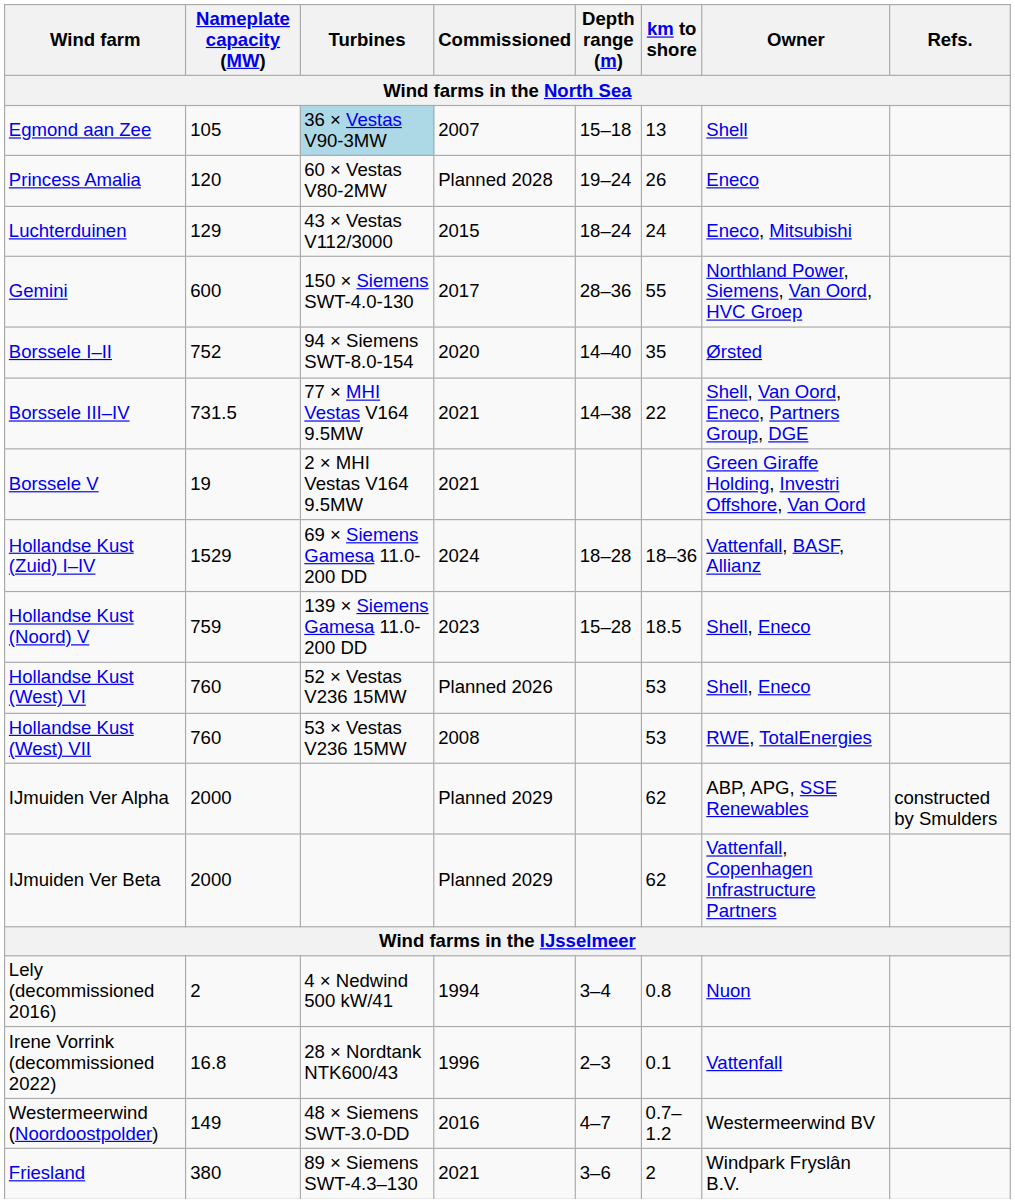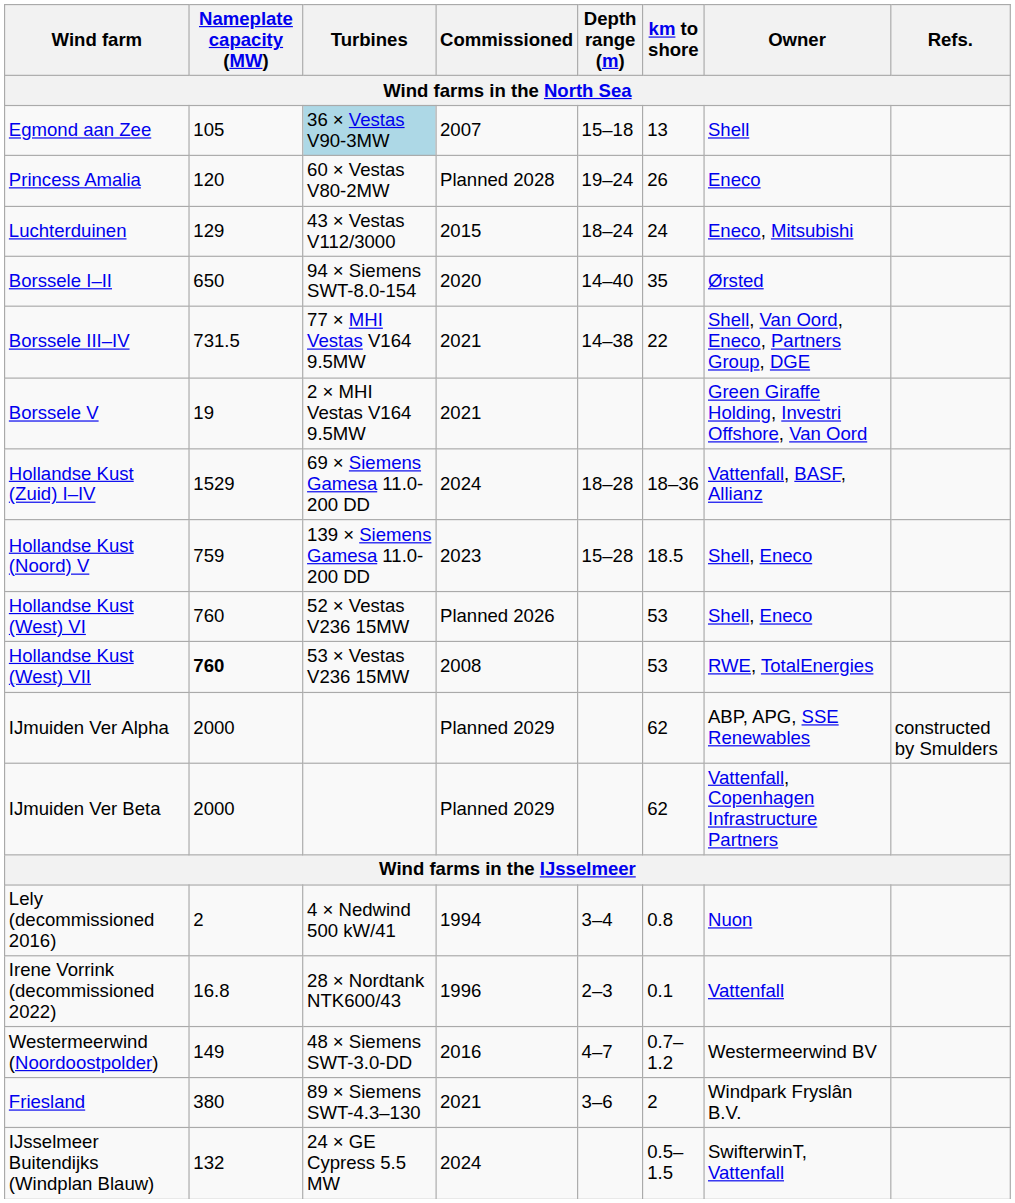 <table class="wikitable sortable">
 <tr>
 <th>Wind farm</th>
 <th><a href='#'>Nameplate capacity</a><br> (<a href='#'>MW</a>)</th>
 <th>Turbines</th>
 <th>Commissioned</th>
 <th>Depth<br>range (<a href='#'>m</a>)</th>
 <th><a href='#'>km</a> to<br>shore</th>
 <th>Owner</th>
 <th>Refs.</th>
 </tr>
 <tr>
 <th colspan="8">Wind farms in the <a href='#'>North Sea</a></th>
 </tr>
 <tr>
 <td><a href='#'>Egmond aan Zee</a></td>
 <td>105</td>
 <td style="background: lightblue;">36 × <a href='#'>Vestas</a> V90-3MW</td>
 <td>2007</td>
 <td>15–18</td>
 <td>13</td>
 <td><a href='#'>Shell</a></td>
 <td></td>
 </tr>
 <tr>
 <td><a href='#'>Princess Amalia</a></td>
 <td>120</td>
 <td>60 × Vestas V80-2MW</td>
 <td>Planned 2028</td>
 <td>19–24</td>
 <td>26</td>
 <td><a href='#'>Eneco</a></td>
 <td></td>
 </tr>
 <tr>
 <td><a href='#'>Luchterduinen</a></td>
 <td>129</td>
 <td>43 × Vestas V112/3000</td>
 <td>2015</td>
 <td>18–24</td>
 <td>24</td>
 <td><a href='#'>Eneco</a>, <a href='#'>Mitsubishi</a></td>
 <td></td>
 </tr>
 <tr>
-<td><a href='#'>Gemini</a></td>
-<td>600</td>
-<td>150 × <a href='#'>Siemens</a> SWT-4.0-130</td>
-<td>2017</td>
-<td>28–36</td>
-<td>55</td>
-<td><a href='#'>Northland Power</a>, <a href='#'>Siemens</a>, <a href='#'>Van Oord</a>, <a href='#'>HVC Groep</a></td>
-<td></td>
-</tr>
-<tr>
 <td><a href='#'>Borssele I–II</a></td>
-<td>752</td>
+<td>650</td>
 <td>94 × Siemens SWT-8.0-154</td>
 <td>2020</td>
 <td>14–40</td>
 <td>35</td>
 <td><a href='#'>Ørsted</a></td>
 <td></td>
 </tr>
 <tr>
 <td><a href='#'>Borssele III–IV</a></td>
 <td>731.5</td>
 <td>77 × <a href='#'>MHI</a> <a href='#'>Vestas</a> V164 9.5MW</td>
 <td>2021</td>
 <td>14–38</td>
 <td>22</td>
 <td><a href='#'>Shell</a>, <a href='#'>Van Oord</a>, <a href='#'>Eneco</a>, <a href='#'>Partners Group</a>, <a href='#'>DGE</a></td>
 <td></td>
 </tr>
 <tr>
 <td><a href='#'>Borssele V</a></td>
 <td>19</td>
 <td>2 × MHI Vestas V164 9.5MW</td>
 <td>2021</td>
 <td></td>
 <td></td>
 <td><a href='#'>Green Giraffe Holding</a>, <a href='#'>Investri Offshore</a>, <a href='#'>Van Oord</a></td>
 <td></td>
 </tr>
 <tr>
 <td><a href='#'>Hollandse Kust (Zuid) I–IV</a></td>
 <td>1529</td>
 <td>69 × <a href='#'>Siemens Gamesa</a> 11.0-200 DD</td>
 <td>2024</td>
 <td>18–28</td>
 <td>18–36</td>
 <td><a href='#'>Vattenfall</a>, <a href='#'>BASF</a>, <a href='#'>Allianz</a></td>
 <td></td>
 </tr>
 <tr>
 <td><a href='#'>Hollandse Kust (Noord) V</a></td>
 <td>759</td>
 <td>139 × <a href='#'>Siemens Gamesa</a> 11.0-200 DD</td>
 <td>2023</td>
 <td>15–28</td>
 <td>18.5</td>
 <td><a href='#'>Shell</a>, <a href='#'>Eneco</a></td>
 <td></td>
 </tr>
 <tr>
 <td><a href='#'>Hollandse Kust (West) VI</a></td>
 <td>760</td>
 <td>52 × Vestas V236 15MW</td>
 <td>Planned 2026</td>
 <td></td>
 <td>53</td>
 <td><a href='#'>Shell</a>, <a href='#'>Eneco</a></td>
 <td></td>
 </tr>
 <tr>
 <td><a href='#'>Hollandse Kust (West) VII</a></td>
-<td>760</td>
+<td><strong>760</strong></td>
 <td>53 × Vestas V236 15MW</td>
 <td>2008</td>
 <td></td>
 <td>53</td>
 <td><a href='#'>RWE</a>, <a href='#'>TotalEnergies</a></td>
 <td></td>
 </tr>
 <tr>
 <td>IJmuiden Ver Alpha</td>
 <td>2000</td>
 <td></td>
 <td>Planned 2029</td>
 <td></td>
 <td>62</td>
 <td>ABP, APG, <a href='#'>SSE Renewables</a></td>
 <td><br>constructed by Smulders</td>
 </tr>
 <tr>
 <td>IJmuiden Ver Beta</td>
 <td>2000</td>
 <td></td>
 <td>Planned 2029</td>
 <td></td>
 <td>62</td>
 <td><a href='#'>Vattenfall</a>, <a href='#'>Copenhagen Infrastructure Partners</a></td>
 <td></td>
 </tr>
 <tr>
 <th colspan="8">Wind farms in the <a href='#'>IJsselmeer</a></th>
 </tr>
 <tr>
 <td>Lely (decommissioned 2016)</td>
 <td>2</td>
 <td>4 × Nedwind 500 kW/41</td>
 <td>1994</td>
 <td>3–4</td>
 <td>0.8</td>
 <td><a href='#'>Nuon</a></td>
 <td></td>
 </tr>
 <tr>
 <td>Irene Vorrink (decommissioned 2022)</td>
 <td>16.8</td>
 <td>28 × Nordtank NTK600/43</td>
 <td>1996</td>
 <td>2–3</td>
 <td>0.1</td>
 <td><a href='#'>Vattenfall</a></td>
 <td></td>
 </tr>
 <tr>
 <td>Westermeerwind (<a href='#'>Noordoostpolder</a>)</td>
 <td>149</td>
 <td>48 × Siemens SWT-3.0-DD</td>
 <td>2016</td>
 <td>4–7</td>
 <td>0.7–1.2</td>
 <td>Westermeerwind BV</td>
 <td></td>
 </tr>
 <tr>
 <td><a href='#'>Friesland</a></td>
 <td>380</td>
 <td>89 × Siemens SWT-4.3–130</td>
 <td>2021</td>
 <td>3–6</td>
 <td>2</td>
 <td>Windpark Fryslân B.V.</td>
 <td></td>
 </tr>
+<tr>
+<td>IJsselmeer Buitendijks (Windplan Blauw)</td>
+<td>132</td>
+<td>24 × GE Cypress 5.5 MW</td>
+<td>2024</td>
+<td></td>
+<td>0.5–1.5</td>
+<td>SwifterwinT, <a href='#'>Vattenfall</a></td>
+<td></td>
+</tr>
 </table>
